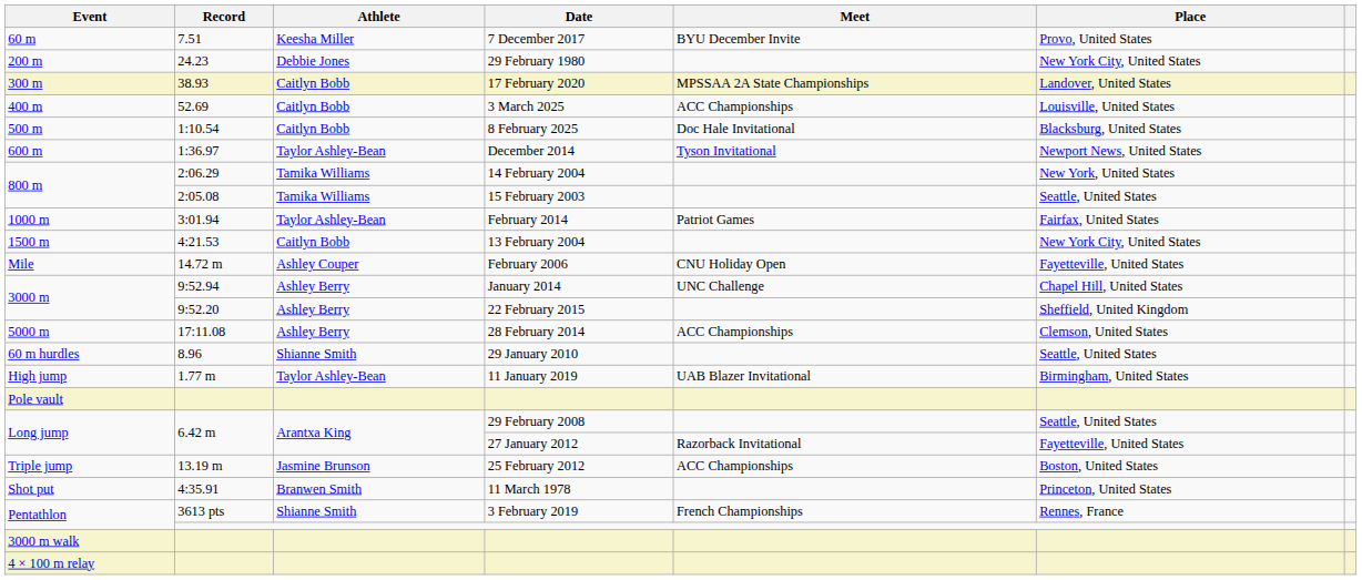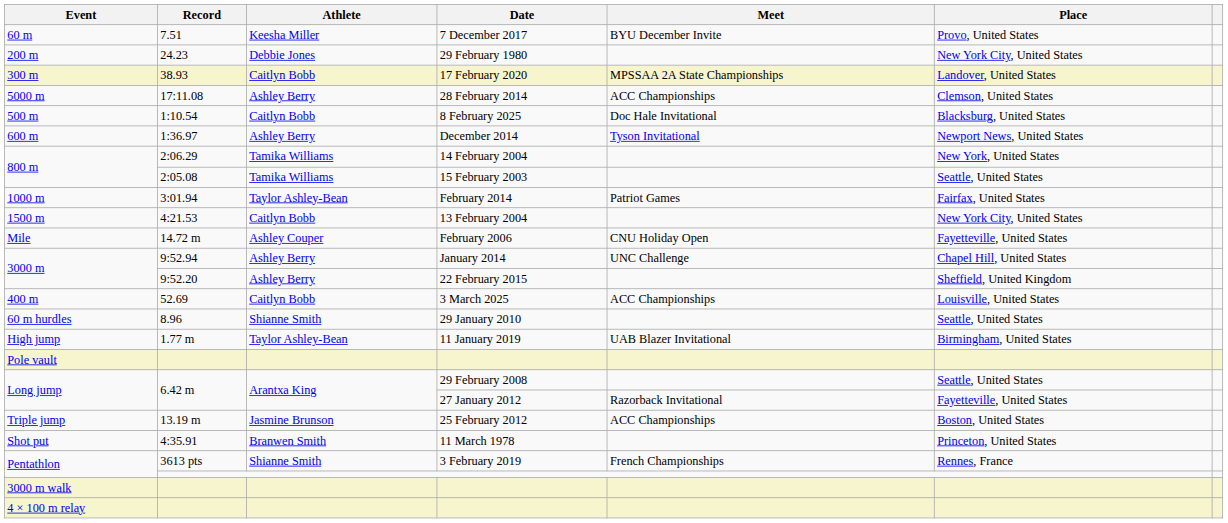 <table class="wikitable" style="font-size:95%; width: 95%;">
 <tr>
 <th>Event</th>
 <th>Record</th>
 <th>Athlete</th>
 <th>Date</th>
 <th>Meet</th>
 <th>Place</th>
 <th></th>
 </tr>
 <tr>
 <td><a href='#'>60 m</a></td>
 <td>7.51 </td>
 <td><a href='#'>Keesha Miller</a></td>
 <td>7 December 2017</td>
 <td>BYU December Invite</td>
 <td><a href='#'>Provo</a>, United States</td>
 <td></td>
 </tr>
 <tr>
 <td><a href='#'>200 m</a></td>
 <td>24.23</td>
 <td><a href='#'>Debbie Jones</a></td>
 <td>29 February 1980</td>
 <td></td>
 <td><a href='#'>New York City</a>, United States</td>
 <td></td>
 </tr>
 <tr style="background:#f6F5CE;">
 <td><a href='#'>300 m</a></td>
 <td>38.93</td>
 <td><a href='#'>Caitlyn Bobb</a></td>
 <td>17 February 2020</td>
 <td>MPSSAA 2A State Championships</td>
 <td><a href='#'>Landover</a>, United States</td>
 <td></td>
 </tr>
 <tr>
-<td><a href='#'>400 m</a></td>
-<td>52.69</td>
-<td><a href='#'>Caitlyn Bobb</a></td>
-<td>3 March 2025</td>
+<td><a href='#'>5000 m</a></td>
+<td>17:11.08</td>
+<td><a href='#'>Ashley Berry</a></td>
+<td>28 February 2014</td>
 <td>ACC Championships</td>
-<td><a href='#'>Louisville</a>, United States</td>
+<td><a href='#'>Clemson</a>, United States</td>
 <td></td>
 </tr>
 <tr>
 <td><a href='#'>500 m</a></td>
 <td>1:10.54</td>
 <td><a href='#'>Caitlyn Bobb</a></td>
 <td>8 February 2025</td>
 <td>Doc Hale Invitational</td>
 <td><a href='#'>Blacksburg</a>, United States</td>
 <td></td>
 </tr>
 <tr>
 <td><a href='#'>600 m</a></td>
 <td>1:36.97</td>
-<td><a href='#'>Taylor Ashley-Bean</a></td>
+<td><a href='#'>Ashley Berry</a></td>
 <td>December 2014</td>
 <td><a href='#'>Tyson Invitational</a></td>
 <td><a href='#'>Newport News</a>, United States</td>
 <td></td>
 </tr>
 <tr>
 <td rowspan=2><a href='#'>800 m</a></td>
 <td>2:06.29</td>
 <td><a href='#'>Tamika Williams</a></td>
 <td>14 February 2004</td>
 <td></td>
 <td><a href='#'>New York</a>, United States</td>
 <td></td>
 </tr>
 <tr>
 <td>2:05.08 </td>
 <td><a href='#'>Tamika Williams</a></td>
 <td>15 February 2003</td>
 <td></td>
 <td><a href='#'>Seattle</a>, United States</td>
 <td></td>
 </tr>
 <tr>
 <td><a href='#'>1000 m</a></td>
 <td>3:01.94</td>
 <td><a href='#'>Taylor Ashley-Bean</a></td>
 <td>February 2014</td>
 <td>Patriot Games</td>
 <td><a href='#'>Fairfax</a>, United States</td>
 <td></td>
 </tr>
 <tr>
 <td><a href='#'>1500 m</a></td>
 <td>4:21.53</td>
 <td><a href='#'>Caitlyn Bobb</a></td>
 <td>13 February 2004</td>
 <td></td>
 <td><a href='#'>New York City</a>, United States</td>
 <td></td>
 </tr>
 <tr>
 <td><a href='#'>Mile</a></td>
 <td>14.72 m</td>
 <td><a href='#'>Ashley Couper</a></td>
 <td>February 2006</td>
 <td>CNU Holiday Open</td>
 <td><a href='#'>Fayetteville</a>, United States</td>
 <td></td>
 </tr>
 <tr>
 <td rowspan=2><a href='#'>3000 m</a></td>
 <td>9:52.94</td>
 <td><a href='#'>Ashley Berry</a></td>
 <td>January 2014</td>
 <td>UNC Challenge</td>
 <td><a href='#'>Chapel Hill</a>, United States</td>
 <td></td>
 </tr>
 <tr>
 <td>9:52.20</td>
 <td><a href='#'>Ashley Berry</a></td>
 <td>22 February 2015</td>
 <td></td>
 <td><a href='#'>Sheffield</a>, United Kingdom</td>
 <td></td>
 </tr>
 <tr>
-<td><a href='#'>5000 m</a></td>
-<td>17:11.08</td>
-<td><a href='#'>Ashley Berry</a></td>
-<td>28 February 2014</td>
+<td><a href='#'>400 m</a></td>
+<td>52.69</td>
+<td><a href='#'>Caitlyn Bobb</a></td>
+<td>3 March 2025</td>
 <td>ACC Championships</td>
-<td><a href='#'>Clemson</a>, United States</td>
+<td><a href='#'>Louisville</a>, United States</td>
 <td></td>
 </tr>
 <tr>
 <td><a href='#'>60 m hurdles</a></td>
 <td>8.96</td>
 <td><a href='#'>Shianne Smith</a></td>
 <td>29 January 2010</td>
 <td></td>
 <td><a href='#'>Seattle</a>, United States</td>
 <td></td>
 </tr>
 <tr>
 <td><a href='#'>High jump</a></td>
 <td>1.77 m</td>
 <td><a href='#'>Taylor Ashley-Bean</a></td>
 <td>11 January 2019</td>
 <td>UAB Blazer Invitational</td>
 <td><a href='#'>Birmingham</a>, United States</td>
 <td></td>
 </tr>
 <tr style="background:#f6F5CE;">
 <td><a href='#'>Pole vault</a></td>
 <td></td>
 <td></td>
 <td></td>
 <td></td>
 <td></td>
 <td></td>
 </tr>
 <tr>
 <td rowspan=2><a href='#'>Long jump</a></td>
 <td rowspan=2>6.42 m</td>
 <td rowspan=2><a href='#'>Arantxa King</a></td>
 <td>29 February 2008</td>
 <td></td>
 <td><a href='#'>Seattle</a>, United States</td>
 <td></td>
 </tr>
 <tr>
 <td>27 January 2012</td>
 <td>Razorback Invitational</td>
 <td><a href='#'>Fayetteville</a>, United States</td>
 <td></td>
 </tr>
 <tr>
 <td><a href='#'>Triple jump</a></td>
 <td>13.19 m</td>
 <td><a href='#'>Jasmine Brunson</a></td>
 <td>25 February 2012</td>
 <td>ACC Championships</td>
 <td><a href='#'>Boston</a>, United States</td>
 <td></td>
 </tr>
 <tr>
 <td><a href='#'>Shot put</a></td>
 <td>4:35.91</td>
 <td><a href='#'>Branwen Smith</a></td>
 <td>11 March 1978</td>
 <td></td>
 <td><a href='#'>Princeton</a>, United States</td>
 <td></td>
 </tr>
 <tr>
 <td rowspan=2><a href='#'>Pentathlon</a></td>
 <td>3613 pts</td>
 <td><a href='#'>Shianne Smith</a></td>
 <td>3 February 2019</td>
 <td>French Championships</td>
 <td><a href='#'>Rennes</a>, France</td>
 <td></td>
 </tr>
 <tr>
 <td colspan=5></td>
 <td></td>
 </tr>
 <tr style="background:#f6F5CE;">
 <td><a href='#'>3000 m walk</a></td>
 <td></td>
 <td></td>
 <td></td>
 <td></td>
 <td></td>
 <td></td>
 </tr>
 <tr style="background:#f6F5CE;">
 <td><a href='#'>4 × 100 m relay</a></td>
 <td></td>
 <td></td>
 <td></td>
 <td></td>
 <td></td>
 <td></td>
 </tr>
 </table>
